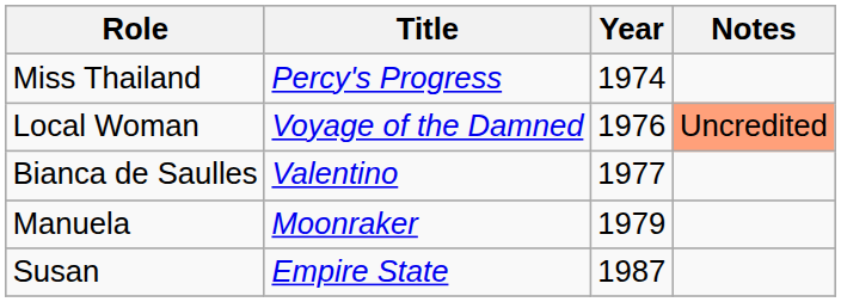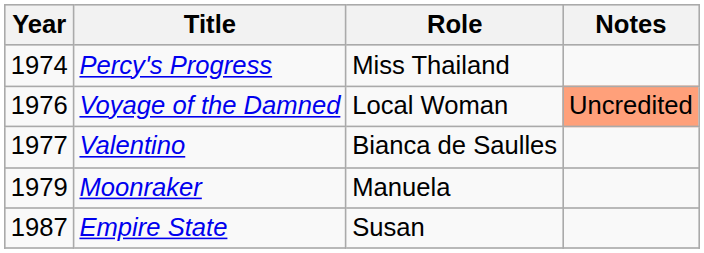 <table class="wikitable sortable">
 <tr>
+<th>Year</th>
+<th>Title</th>
 <th>Role</th>
-<th>Title</th>
-<th>Year</th>
 <th class="unsortable">Notes</th>
 </tr>
 <tr>
+<td>1974</td>
+<td><em><a href='#'>Percy's Progress</a></em></td>
 <td>Miss Thailand</td>
-<td><em><a href='#'>Percy's Progress</a></em></td>
-<td>1974</td>
 <td></td>
 </tr>
 <tr>
+<td>1976</td>
+<td><em><a href='#'>Voyage of the Damned</a></em></td>
 <td>Local Woman</td>
-<td><em><a href='#'>Voyage of the Damned</a></em></td>
-<td>1976</td>
 <td style="background: lightsalmon;">Uncredited</td>
 </tr>
 <tr>
+<td>1977</td>
+<td><em><a href='#'>Valentino</a></em></td>
 <td>Bianca de Saulles</td>
-<td><em><a href='#'>Valentino</a></em></td>
-<td>1977</td>
 <td></td>
 </tr>
 <tr>
+<td>1979</td>
+<td><em><a href='#'>Moonraker</a></em></td>
 <td>Manuela</td>
-<td><em><a href='#'>Moonraker</a></em></td>
-<td>1979</td>
 <td></td>
 </tr>
 <tr>
+<td>1987</td>
+<td><em><a href='#'>Empire State</a></em></td>
 <td>Susan</td>
-<td><em><a href='#'>Empire State</a></em></td>
-<td>1987</td>
 <td></td>
 </tr>
 </table>
